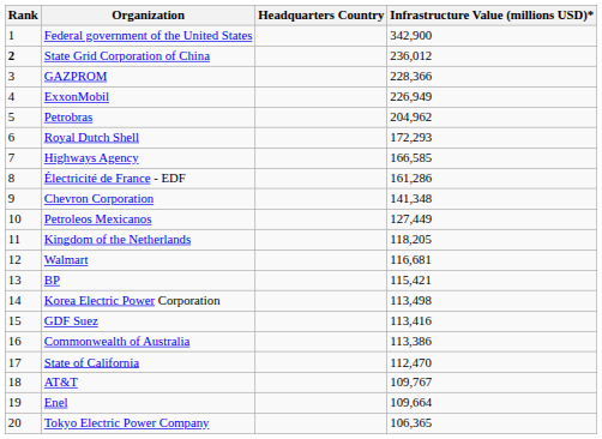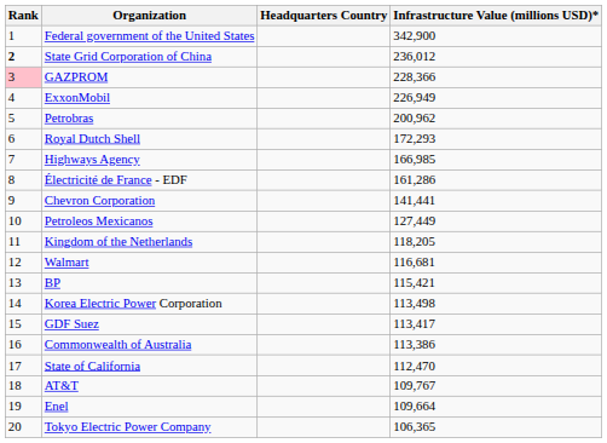 <table class="wikitable sortable">
 <tr>
 <th>Rank</th>
 <th>Organization</th>
 <th>Headquarters Country</th>
 <th>Infrastructure Value (millions USD)*</th>
 </tr>
 <tr>
 <td>1</td>
 <td><a href='#'>Federal government of the United States</a></td>
 <td></td>
 <td>342,900</td>
 </tr>
 <tr>
 <td><strong>2</strong></td>
 <td><a href='#'>State Grid Corporation of China</a></td>
 <td></td>
 <td>236,012</td>
 </tr>
 <tr>
-<td>3</td>
+<td style="background: pink;">3</td>
 <td><a href='#'>GAZPROM</a></td>
 <td></td>
 <td>228,366</td>
 </tr>
 <tr>
 <td>4</td>
 <td><a href='#'>ExxonMobil</a></td>
 <td></td>
 <td>226,949</td>
 </tr>
 <tr>
 <td>5</td>
 <td><a href='#'>Petrobras</a></td>
 <td></td>
-<td>204,962</td>
+<td>200,962</td>
 </tr>
 <tr>
 <td>6</td>
 <td><a href='#'>Royal Dutch Shell</a></td>
 <td></td>
 <td>172,293</td>
 </tr>
 <tr>
 <td>7</td>
 <td><a href='#'>Highways Agency</a></td>
 <td></td>
-<td>166,585</td>
+<td>166,985</td>
 </tr>
 <tr>
 <td>8</td>
 <td><a href='#'>Électricité de France</a> - EDF</td>
 <td></td>
 <td>161,286</td>
 </tr>
 <tr>
 <td>9</td>
 <td><a href='#'>Chevron Corporation</a></td>
 <td></td>
-<td>141,348</td>
+<td>141,441</td>
 </tr>
 <tr>
 <td>10</td>
 <td><a href='#'>Petroleos Mexicanos</a></td>
 <td></td>
 <td>127,449</td>
 </tr>
 <tr>
 <td>11</td>
 <td><a href='#'>Kingdom of the Netherlands</a></td>
 <td></td>
 <td>118,205</td>
 </tr>
 <tr>
 <td>12</td>
 <td><a href='#'>Walmart</a></td>
 <td></td>
 <td>116,681</td>
 </tr>
 <tr>
 <td>13</td>
 <td><a href='#'>BP</a></td>
 <td></td>
 <td>115,421</td>
 </tr>
 <tr>
 <td>14</td>
 <td><a href='#'>Korea Electric Power</a> Corporation</td>
 <td></td>
 <td>113,498</td>
 </tr>
 <tr>
 <td>15</td>
 <td><a href='#'>GDF Suez</a></td>
 <td></td>
-<td>113,416</td>
+<td>113,417</td>
 </tr>
 <tr>
 <td>16</td>
 <td><a href='#'>Commonwealth of Australia</a></td>
 <td></td>
 <td>113,386</td>
 </tr>
 <tr>
 <td>17</td>
 <td><a href='#'>State of California</a></td>
 <td></td>
 <td>112,470</td>
 </tr>
 <tr>
 <td>18</td>
 <td><a href='#'>AT&T</a></td>
 <td></td>
 <td>109,767</td>
 </tr>
 <tr>
 <td>19</td>
 <td><a href='#'>Enel</a></td>
 <td></td>
 <td>109,664</td>
 </tr>
 <tr>
 <td>20</td>
 <td><a href='#'>Tokyo Electric Power Company</a></td>
 <td></td>
 <td>106,365</td>
 </tr>
 </table>
